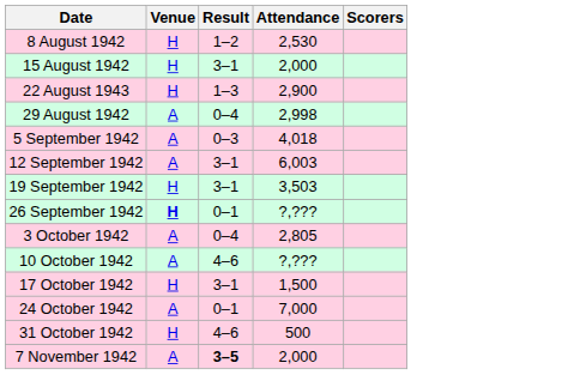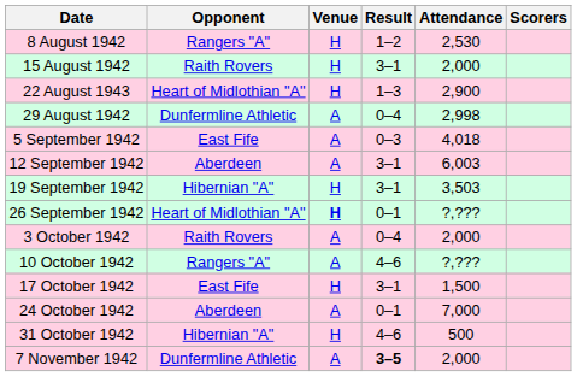 <table class="wikitable sortable" style="font-size:95%; text-align:center">
 <tr>
 <th>Date</th>
+<th>Opponent</th>
 <th>Venue</th>
 <th>Result</th>
 <th>Attendance</th>
 <th>Scorers</th>
 </tr>
 <tr bgcolor = "#ffd0e3">
 <td>8 August 1942</td>
+<td><a href='#'>Rangers "A"</a></td>
 <td><a href='#'>H</a></td>
 <td>1–2</td>
 <td>2,530</td>
 <td></td>
 </tr>
 <tr bgcolor = "#d0ffe3">
 <td>15 August 1942</td>
+<td><a href='#'>Raith Rovers</a></td>
 <td><a href='#'>H</a></td>
 <td>3–1</td>
 <td>2,000</td>
 <td></td>
 </tr>
 <tr bgcolor = "#ffd0e3">
 <td>22 August 1943</td>
+<td><a href='#'>Heart of Midlothian "A"</a></td>
 <td><a href='#'>H</a></td>
 <td>1–3</td>
 <td>2,900</td>
 <td></td>
 </tr>
 <tr bgcolor = "#d0ffe3">
 <td>29 August 1942</td>
+<td><a href='#'>Dunfermline Athletic</a></td>
 <td><a href='#'>A</a></td>
 <td>0–4</td>
 <td>2,998</td>
 <td></td>
 </tr>
 <tr bgcolor = "#ffd0e3">
 <td>5 September 1942</td>
+<td><a href='#'>East Fife</a></td>
 <td><a href='#'>A</a></td>
 <td>0–3</td>
 <td>4,018</td>
 <td></td>
 </tr>
 <tr bgcolor = "#ffd0e3">
 <td>12 September 1942</td>
+<td><a href='#'>Aberdeen</a></td>
 <td><a href='#'>A</a></td>
 <td>3–1</td>
 <td>6,003</td>
 <td></td>
 </tr>
 <tr bgcolor = "#d0ffe3">
 <td>19 September 1942</td>
+<td><a href='#'>Hibernian "A"</a></td>
 <td><a href='#'>H</a></td>
 <td>3–1</td>
 <td>3,503</td>
 <td></td>
 </tr>
 <tr bgcolor = "#d0ffe3">
 <td>26 September 1942</td>
+<td><a href='#'>Heart of Midlothian "A"</a></td>
 <td><strong><a href='#'>H</a></strong></td>
 <td>0–1</td>
 <td>?,???</td>
 <td></td>
 </tr>
 <tr bgcolor = "#ffd0e3">
 <td>3 October 1942</td>
+<td><a href='#'>Raith Rovers</a></td>
 <td><a href='#'>A</a></td>
 <td>0–4</td>
-<td>2,805</td>
+<td>2,000</td>
 <td></td>
 </tr>
 <tr bgcolor = "#d0ffe3">
 <td>10 October 1942</td>
+<td><a href='#'>Rangers "A"</a></td>
 <td><a href='#'>A</a></td>
 <td>4–6</td>
 <td>?,???</td>
 <td></td>
 </tr>
 <tr bgcolor = "#ffd0e3">
 <td>17 October 1942</td>
+<td><a href='#'>East Fife</a></td>
 <td><a href='#'>H</a></td>
 <td>3–1</td>
 <td>1,500</td>
 <td></td>
 </tr>
 <tr bgcolor = "#ffd0e3">
 <td>24 October 1942</td>
+<td><a href='#'>Aberdeen</a></td>
 <td><a href='#'>A</a></td>
 <td>0–1</td>
 <td>7,000</td>
 <td></td>
 </tr>
 <tr bgcolor = "#ffd0e3">
 <td>31 October 1942</td>
+<td><a href='#'>Hibernian "A"</a></td>
 <td><a href='#'>H</a></td>
 <td>4–6</td>
 <td>500</td>
 <td></td>
 </tr>
 <tr bgcolor = "#ffd0e3">
 <td>7 November 1942</td>
+<td><a href='#'>Dunfermline Athletic</a></td>
 <td><a href='#'>A</a></td>
 <td><strong>3–5</strong></td>
 <td>2,000</td>
 <td></td>
 </tr>
 </table>
